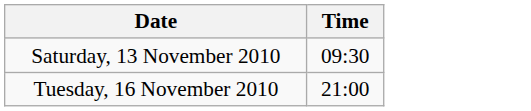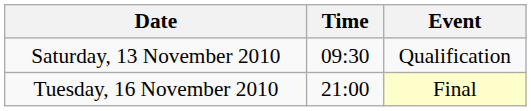 <table class = "wikitable" style="text-align:center;">
 <tr>
 <th width=220>Date</th>
 <th width=50>Time</th>
+<th width=100>Event</th>
 </tr>
 <tr>
 <td>Saturday, 13 November 2010</td>
 <td>09:30</td>
+<td>Qualification</td>
 </tr>
 <tr>
 <td>Tuesday, 16 November 2010</td>
 <td>21:00</td>
+<td bgcolor=ffffcc>Final</td>
 </tr>
 </table>
